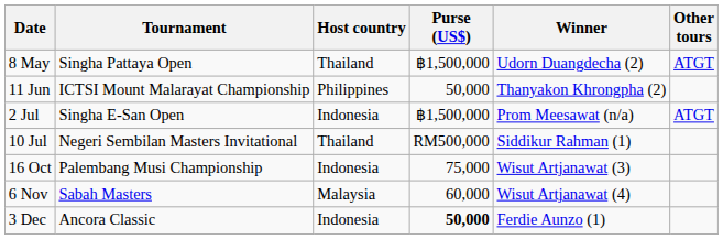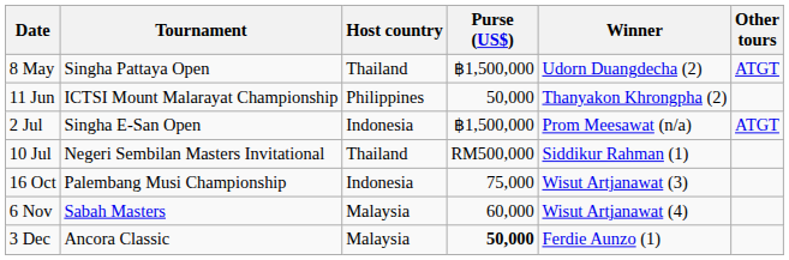 <table class="wikitable" style="font-size:95%">
 <tr>
 <th>Date</th>
 <th>Tournament</th>
 <th>Host country</th>
 <th>Purse<br>(<a href='#'>US$</a>)</th>
 <th>Winner</th>
 <th>Other<br>tours</th>
 </tr>
 <tr>
 <td>8 May</td>
 <td>Singha Pattaya Open</td>
 <td>Thailand</td>
 <td align=right>฿1,500,000</td>
 <td> <a href='#'>Udorn Duangdecha</a> (2)</td>
 <td><a href='#'>ATGT</a></td>
 </tr>
 <tr>
 <td>11 Jun</td>
 <td>ICTSI Mount Malarayat Championship</td>
 <td>Philippines</td>
 <td align=right>50,000</td>
 <td> <a href='#'>Thanyakon Khrongpha</a> (2)</td>
 <td></td>
 </tr>
 <tr>
 <td>2 Jul</td>
 <td>Singha E-San Open</td>
 <td>Indonesia</td>
 <td align=right>฿1,500,000</td>
 <td> <a href='#'>Prom Meesawat</a> (n/a)</td>
 <td><a href='#'>ATGT</a></td>
 </tr>
 <tr>
 <td>10 Jul</td>
 <td>Negeri Sembilan Masters Invitational</td>
 <td>Thailand</td>
 <td align=right>RM500,000</td>
 <td> <a href='#'>Siddikur Rahman</a> (1)</td>
 <td></td>
 </tr>
 <tr>
 <td>16 Oct</td>
 <td>Palembang Musi Championship</td>
 <td>Indonesia</td>
 <td align=right>75,000</td>
 <td> <a href='#'>Wisut Artjanawat</a> (3)</td>
 <td></td>
 </tr>
 <tr>
 <td>6 Nov</td>
 <td><a href='#'>Sabah Masters</a></td>
 <td>Malaysia</td>
 <td align=right>60,000</td>
 <td> <a href='#'>Wisut Artjanawat</a> (4)</td>
 <td></td>
 </tr>
 <tr>
 <td>3 Dec</td>
 <td>Ancora Classic</td>
-<td>Indonesia</td>
+<td>Malaysia</td>
 <td align=right><strong>50,000</strong></td>
 <td> <a href='#'>Ferdie Aunzo</a> (1)</td>
 <td></td>
 </tr>
 </table>
